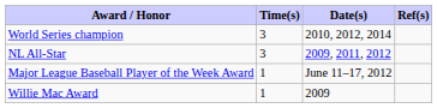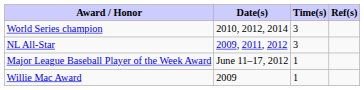 <table class="wikitable sortable">
 <tr>
 <th style="background:#ccf;">Award / Honor</th>
+<th style="background:#ccf;">Date(s)</th>
 <th style="background:#ccf;">Time(s)</th>
-<th style="background:#ccf;">Date(s)</th>
 <th style="background:#ccf;">Ref(s)</th>
 </tr>
 <tr>
 <td><a href='#'>World Series champion</a></td>
+<td>2010, 2012, 2014</td>
 <td>3</td>
-<td>2010, 2012, 2014</td>
 <td></td>
 </tr>
 <tr>
 <td><a href='#'>NL All-Star</a></td>
+<td><a href='#'>2009</a>, <a href='#'>2011</a>, <a href='#'>2012</a></td>
 <td>3</td>
-<td><a href='#'>2009</a>, <a href='#'>2011</a>, <a href='#'>2012</a></td>
 <td></td>
 </tr>
 <tr>
 <td><a href='#'>Major League Baseball Player of the Week Award</a></td>
+<td>June 11–17, 2012</td>
 <td>1</td>
-<td>June 11–17, 2012</td>
 <td></td>
 </tr>
 <tr>
 <td><a href='#'>Willie Mac Award</a></td>
+<td>2009</td>
 <td>1</td>
-<td>2009</td>
 <td></td>
 </tr>
 </table>
